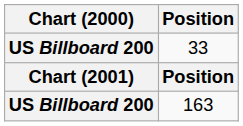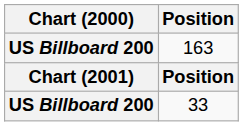 <table class="wikitable plainrowheaders" style="text-align:center">
 <tr>
 <th scope="col">Chart (2000)</th>
 <th scope="col">Position</th>
 </tr>
 <tr>
 <th scope="row">US <em>Billboard</em> 200</th>
-<td>33</td>
+<td>163</td>
 </tr>
 <tr>
 <th scope="col">Chart (2001)</th>
 <th scope="col">Position</th>
 </tr>
 <tr>
 <th scope="row">US <em>Billboard</em> 200</th>
-<td>163</td>
+<td>33</td>
 </tr>
 </table>
